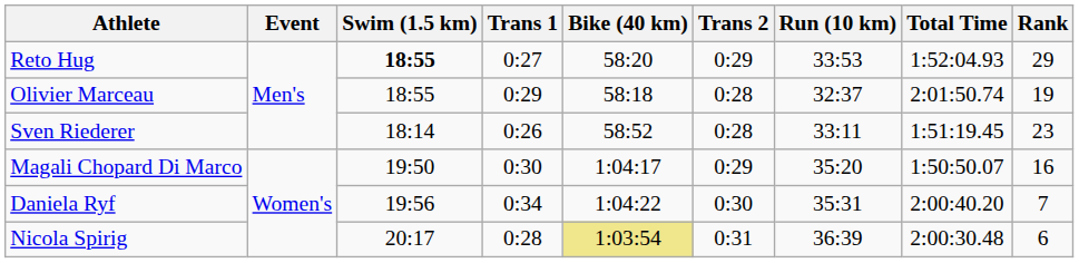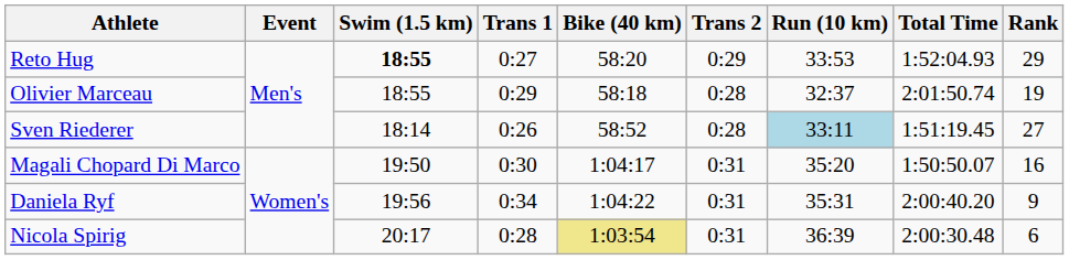 <table class="wikitable" style="font-size:90%">
 <tr>
 <th>Athlete</th>
 <th>Event</th>
 <th>Swim (1.5 km)</th>
 <th>Trans 1</th>
 <th>Bike (40 km)</th>
 <th>Trans 2</th>
 <th>Run (10 km)</th>
 <th>Total Time</th>
 <th>Rank</th>
 </tr>
 <tr align=center>
 <td align=left><a href='#'>Reto Hug</a></td>
 <td align=left rowspan=3><a href='#'>Men's</a></td>
 <td><strong>18:55</strong></td>
 <td>0:27</td>
 <td>58:20</td>
 <td>0:29</td>
 <td>33:53</td>
 <td>1:52:04.93</td>
 <td>29</td>
 </tr>
 <tr align=center>
 <td align=left><a href='#'>Olivier Marceau</a></td>
 <td>18:55</td>
 <td>0:29</td>
 <td>58:18</td>
 <td>0:28</td>
 <td>32:37</td>
 <td>2:01:50.74</td>
 <td>19</td>
 </tr>
 <tr align=center>
 <td align=left><a href='#'>Sven Riederer</a></td>
 <td>18:14</td>
 <td>0:26</td>
 <td>58:52</td>
 <td>0:28</td>
-<td>33:11</td>
+<td style="background: lightblue;">33:11</td>
 <td>1:51:19.45</td>
-<td>23</td>
+<td>27</td>
 </tr>
 <tr align=center>
 <td align=left><a href='#'>Magali Chopard Di Marco</a></td>
 <td align=left rowspan=3><a href='#'>Women's</a></td>
 <td>19:50</td>
 <td>0:30</td>
 <td>1:04:17</td>
-<td>0:29</td>
+<td>0:31</td>
 <td>35:20</td>
 <td>1:50:50.07</td>
 <td>16</td>
 </tr>
 <tr align=center>
 <td align=left><a href='#'>Daniela Ryf</a></td>
 <td>19:56</td>
 <td>0:34</td>
 <td>1:04:22</td>
-<td>0:30</td>
+<td>0:31</td>
 <td>35:31</td>
 <td>2:00:40.20</td>
-<td>7</td>
+<td>9</td>
 </tr>
 <tr align=center>
 <td align=left><a href='#'>Nicola Spirig</a></td>
 <td>20:17</td>
 <td>0:28</td>
 <td style="background: khaki;">1:03:54</td>
 <td>0:31</td>
 <td>36:39</td>
 <td>2:00:30.48</td>
 <td>6</td>
 </tr>
 </table>
